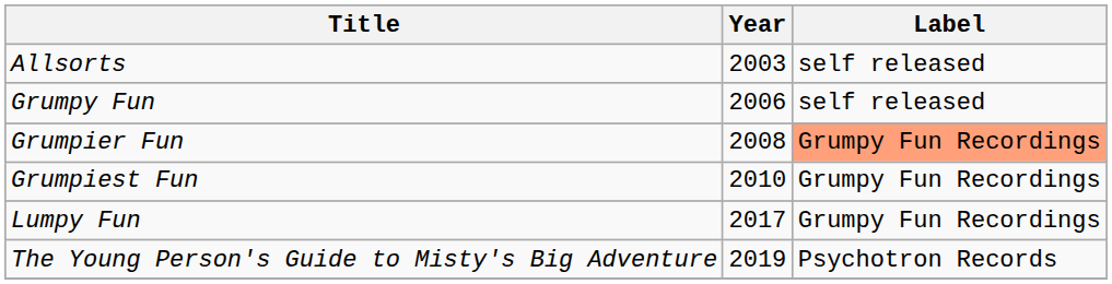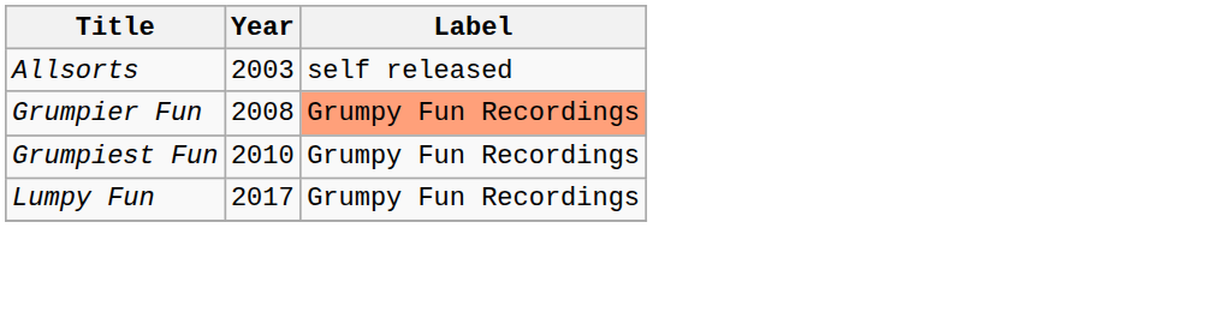 <table class="wikitable">
 <tr>
 <th>Title</th>
 <th>Year</th>
 <th>Label</th>
 </tr>
 <tr>
 <td><em>Allsorts</em></td>
 <td>2003</td>
-<td>self released</td>
-</tr>
-<tr>
-<td><em>Grumpy Fun</em></td>
-<td>2006</td>
 <td>self released</td>
 </tr>
 <tr>
 <td><em>Grumpier Fun</em></td>
 <td>2008</td>
 <td style="background: lightsalmon;">Grumpy Fun Recordings</td>
 </tr>
 <tr>
 <td><em>Grumpiest Fun</em></td>
 <td>2010</td>
 <td>Grumpy Fun Recordings</td>
 </tr>
 <tr>
 <td><em>Lumpy Fun</em></td>
 <td>2017</td>
 <td>Grumpy Fun Recordings</td>
 </tr>
 <tr>
-<td><em>The Young Person's Guide to Misty's Big Adventure</em></td>
-<td>2019</td>
-<td>Psychotron Records</td>
-</tr>
-<tr>
 </tr>
 </table>
